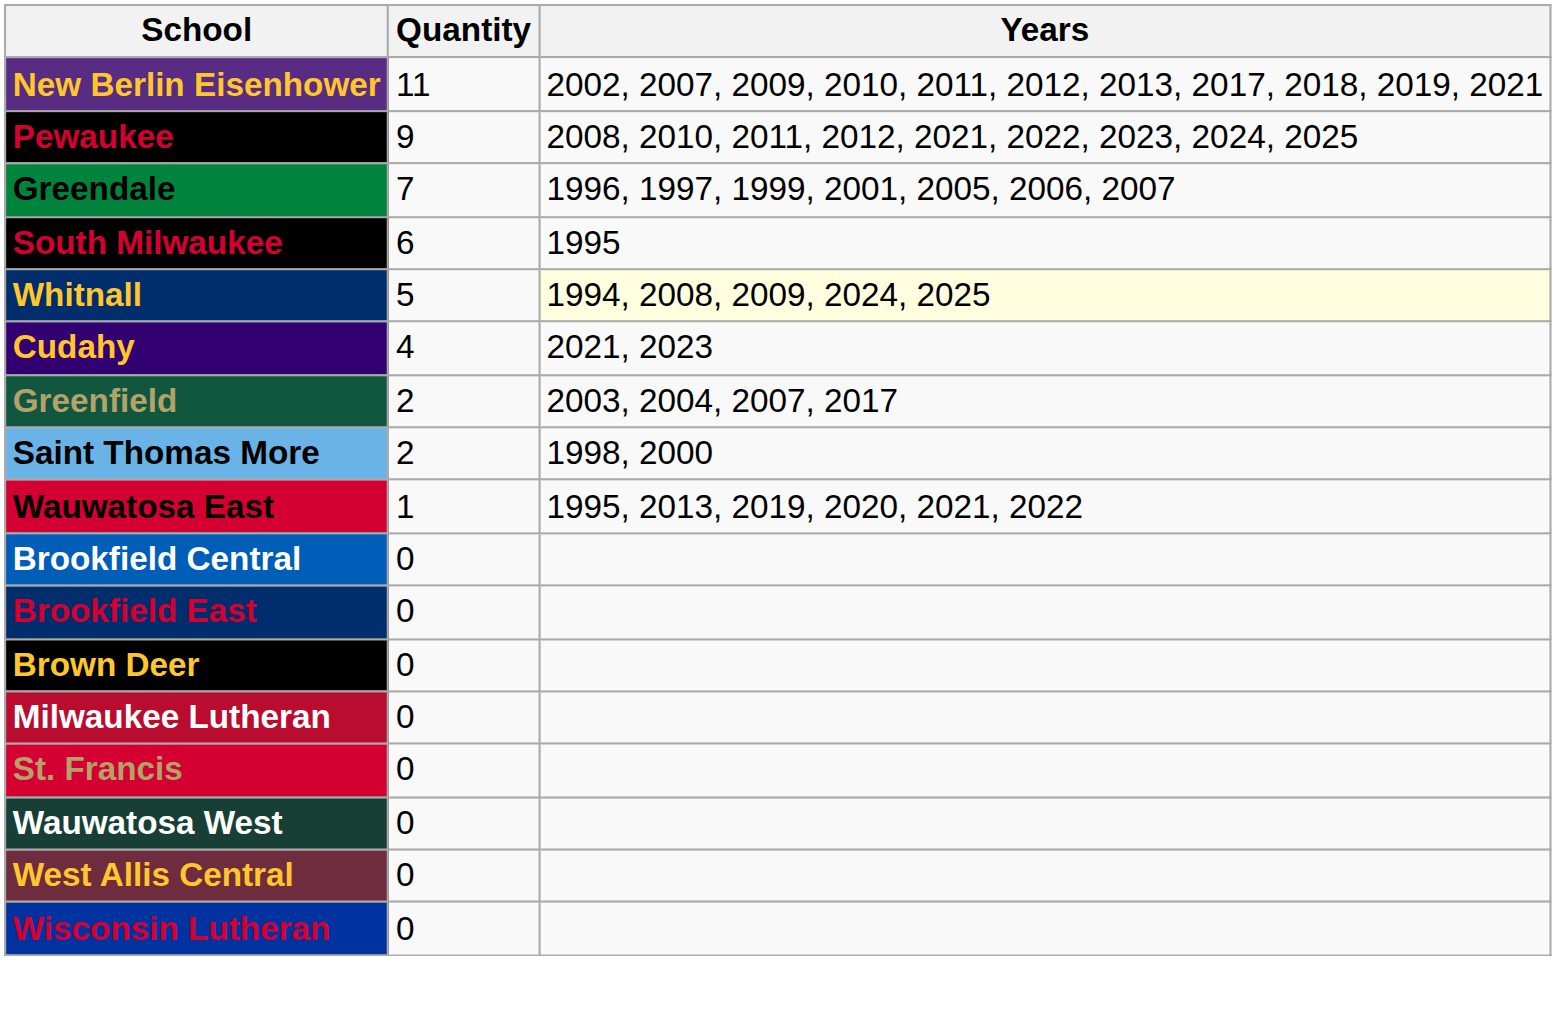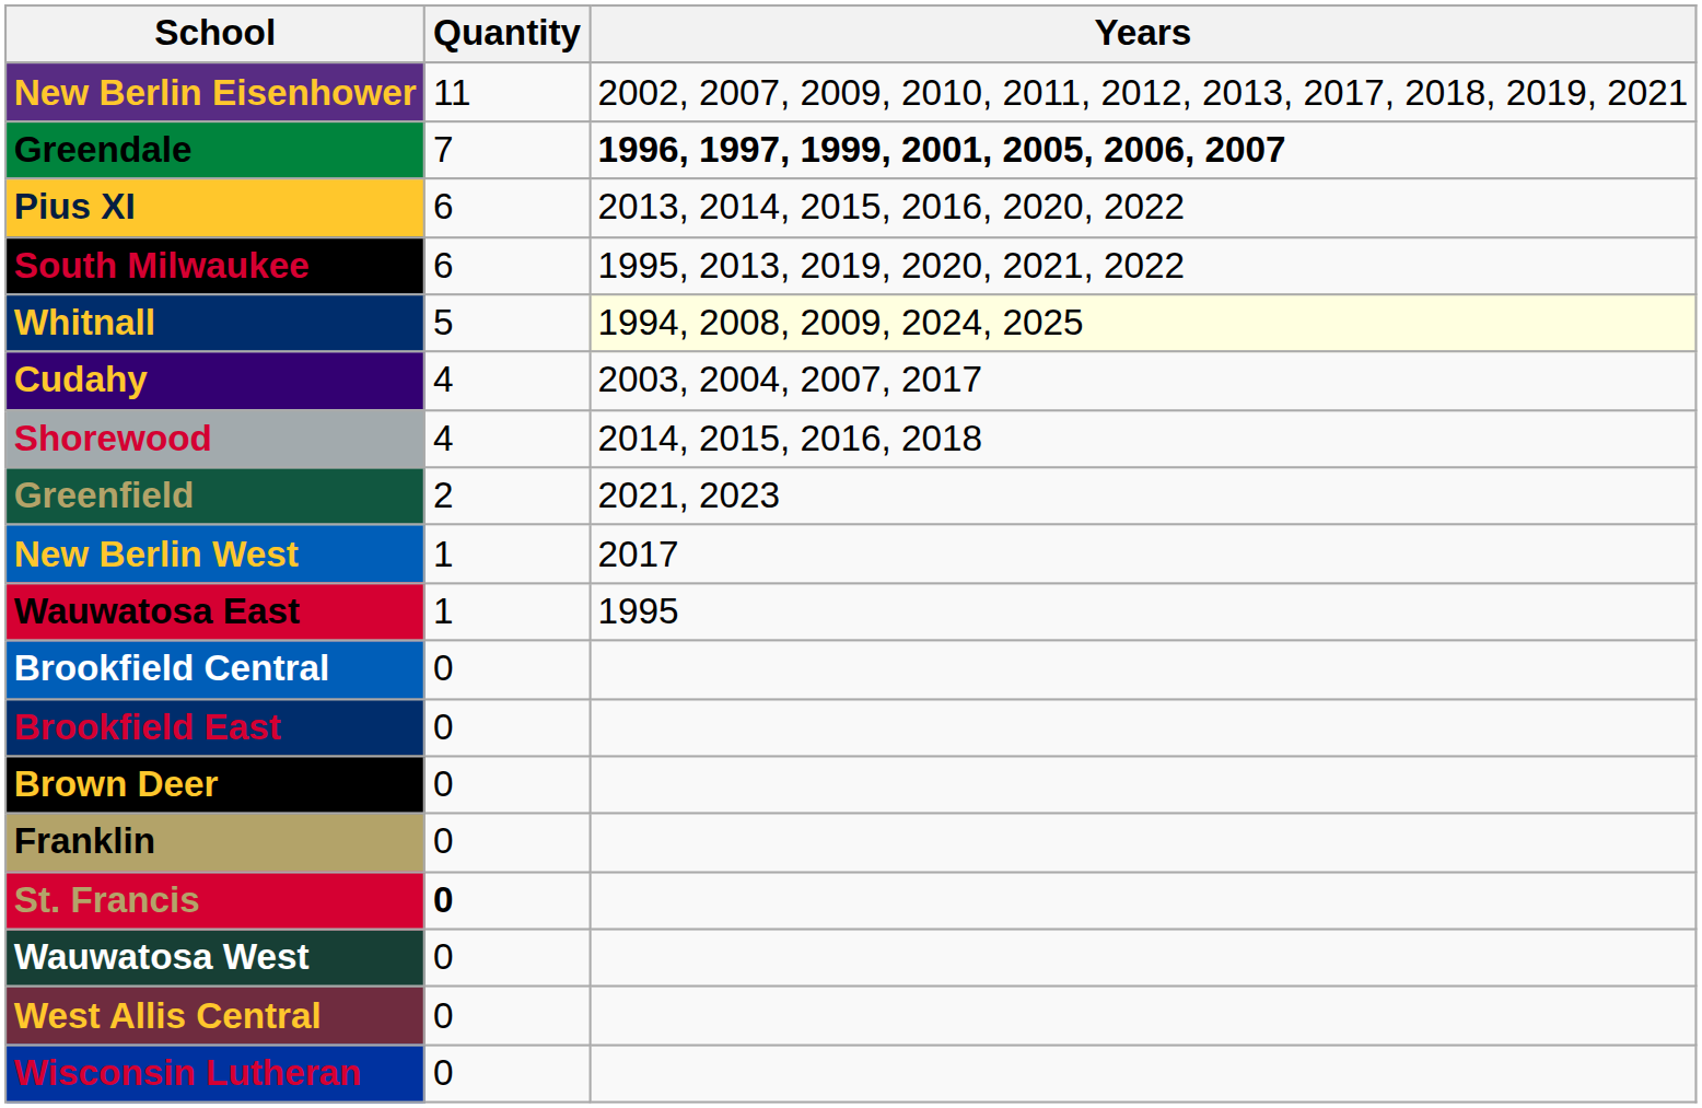 <table class="wikitable">
 <tr>
 <th>School</th>
 <th>Quantity</th>
 <th>Years</th>
 </tr>
 <tr>
 <td style="background: #582c83; color: #ffc72c"><strong>New Berlin Eisenhower</strong></td>
 <td>11</td>
 <td>2002, 2007, 2009, 2010, 2011, 2012, 2013, 2017, 2018, 2019, 2021</td>
 </tr>
 <tr>
-<td style="background: black; color: #d50032"><strong>Pewaukee</strong></td>
-<td>9</td>
-<td>2008, 2010, 2011, 2012, 2021, 2022, 2023, 2024, 2025</td>
+<td style="background: #00843d; color: black"><strong>Greendale</strong></td>
+<td>7</td>
+<td><strong>1996, 1997, 1999, 2001, 2005, 2006, 2007</strong></td>
 </tr>
 <tr>
-<td style="background: #00843d; color: black"><strong>Greendale</strong></td>
-<td>7</td>
-<td>1996, 1997, 1999, 2001, 2005, 2006, 2007</td>
+<td style="background: #ffc72c; color: #041e42"><strong>Pius XI</strong></td>
+<td>6</td>
+<td>2013, 2014, 2015, 2016, 2020, 2022</td>
 </tr>
 <tr>
 <td style="background: black; color: #d50032"><strong>South Milwaukee</strong></td>
 <td>6</td>
-<td>1995</td>
+<td>1995, 2013, 2019, 2020, 2021, 2022</td>
 </tr>
 <tr>
 <td style="background: #002d6c; color: #ffc72c"><strong>Whitnall</strong></td>
 <td>5</td>
 <td style="background: lightyellow;">1994, 2008, 2009, 2024, 2025</td>
 </tr>
 <tr>
 <td style="background: #330072; color: #ffc72c"><strong>Cudahy</strong></td>
 <td>4</td>
-<td>2021, 2023</td>
+<td>2003, 2004, 2007, 2017</td>
+</tr>
+<tr>
+<td style="background: #a2aaad; color: #d50032"><strong>Shorewood</strong></td>
+<td>4</td>
+<td>2014, 2015, 2016, 2018</td>
 </tr>
 <tr>
 <td style="background: #115740; color: #b3a369"><strong>Greenfield</strong></td>
 <td>2</td>
-<td>2003, 2004, 2007, 2017</td>
+<td>2021, 2023</td>
 </tr>
 <tr>
-<td style="background: #69b3e7; color: black"><strong>Saint Thomas More</strong></td>
-<td>2</td>
-<td>1998, 2000</td>
+<td style="background: #005eb8; color: #ffc72c"><strong>New Berlin West</strong></td>
+<td>1</td>
+<td>2017</td>
 </tr>
 <tr>
 <td style="background: #d50032; color: black"><strong>Wauwatosa East</strong></td>
 <td>1</td>
-<td>1995, 2013, 2019, 2020, 2021, 2022</td>
+<td>1995</td>
 </tr>
 <tr>
 <td style="background: #005eb8; color: white"><strong>Brookfield Central</strong></td>
 <td>0</td>
 <td></td>
 </tr>
 <tr>
 <td style="background: #002d6c; color: #d50032"><strong>Brookfield East</strong></td>
 <td>0</td>
 <td></td>
 </tr>
 <tr>
 <td style="background: black; color: #ffc72c"><strong>Brown Deer</strong></td>
 <td>0</td>
 <td></td>
 </tr>
 <tr>
-<td style="background: #ba0c2f; color: white"><strong>Milwaukee Lutheran</strong></td>
+<td style="background: #b3a369; color: black"><strong>Franklin</strong></td>
 <td>0</td>
 <td></td>
 </tr>
 <tr>
 <td style="background: #d50032; color: #b3a369"><strong>St. Francis</strong></td>
-<td>0</td>
+<td><strong>0</strong></td>
 <td></td>
 </tr>
 <tr>
 <td style="background: #173f35; color: white"><strong>Wauwatosa West</strong></td>
 <td>0</td>
 <td></td>
 </tr>
 <tr>
 <td style="background: #6f2c3f; color: #ffc72c"><strong>West Allis Central</strong></td>
 <td>0</td>
 <td></td>
 </tr>
 <tr>
 <td style="background: #0032a0; color: #d50032"><strong>Wisconsin Lutheran</strong></td>
 <td>0</td>
 <td></td>
 </tr>
 </table>
